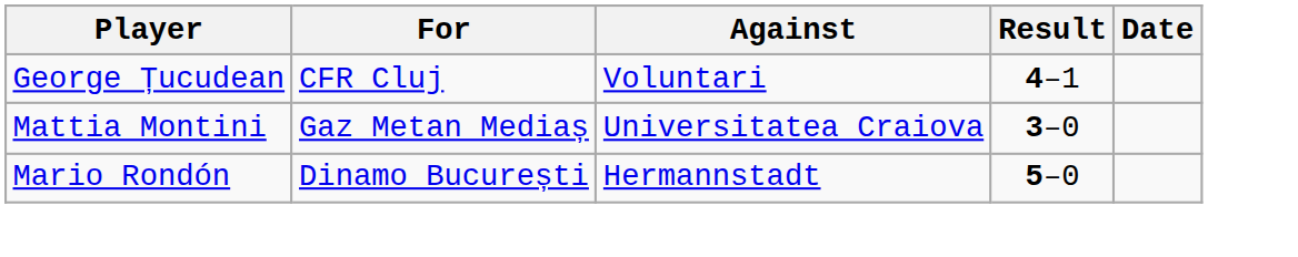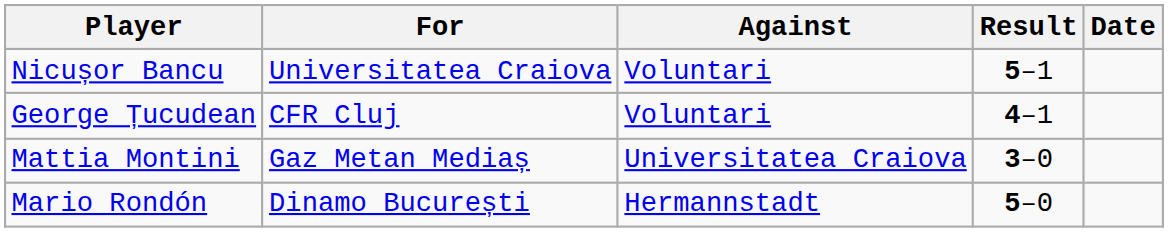 <table class="wikitable sortable">
 <tr>
 <th>Player</th>
 <th>For</th>
 <th>Against</th>
 <th style="text-align:center">Result</th>
 <th>Date</th>
+</tr>
+<tr>
+<td> <a href='#'>Nicușor Bancu</a></td>
+<td><a href='#'>Universitatea Craiova</a></td>
+<td><a href='#'>Voluntari</a></td>
+<td style="text-align:center;"><strong>5</strong>–1</td>
+<td></td>
 </tr>
 <tr>
 <td> <a href='#'>George Țucudean</a></td>
 <td><a href='#'>CFR Cluj</a></td>
 <td><a href='#'>Voluntari</a></td>
 <td style="text-align:center;"><strong>4</strong>–1</td>
 <td></td>
 </tr>
 <tr>
 <td> <a href='#'>Mattia Montini</a></td>
 <td><a href='#'>Gaz Metan Mediaș</a></td>
 <td><a href='#'>Universitatea Craiova</a></td>
 <td style="text-align:center;"><strong>3</strong>–0</td>
 <td></td>
 </tr>
 <tr>
 <td> <a href='#'>Mario Rondón</a></td>
 <td><a href='#'>Dinamo București</a></td>
 <td><a href='#'>Hermannstadt</a></td>
 <td style="text-align:center;"><strong>5</strong>–0</td>
 <td></td>
 </tr>
 </table>
